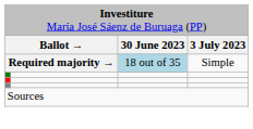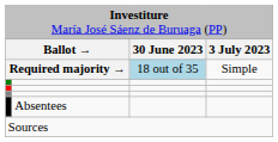 <table class="wikitable" style="text-align:center;">
 <tr>
 <td colspan="4" align="center" bgcolor="#C0C0C0"><strong>Investiture</strong><br><a href='#'>María José Sáenz de Buruaga</a> (<a href='#'>PP</a>)</td>
 </tr>
 <tr>
 <th colspan="2" width="150px">Ballot →</th>
 <th>30 June 2023</th>
 <th>3 July 2023</th>
 </tr>
 <tr>
 <th colspan="2">Required majority →</th>
 <td style="background: lightblue;">18 out of 35 </td>
 <td>Simple </td>
 </tr>
 <tr>
 <th width="1px" style="background:green;"></th>
 <td align="left"></td>
 <td></td>
 <td></td>
 </tr>
 <tr>
 <th style="color:inherit;background:red;"></th>
 <td align="left"></td>
 <td></td>
 <td></td>
 </tr>
 <tr>
 <th style="color:inherit;background:gray;"></th>
 <td align="left"></td>
 <td></td>
 <td></td>
 </tr>
 <tr>
+<th style="color:inherit;background:black;"></th>
+<td align="left"><span>Absentees</span></td>
+<td></td>
+<td></td>
+</tr>
+<tr>
 <td align="left" colspan="4">Sources</td>
 </tr>
 </table>
